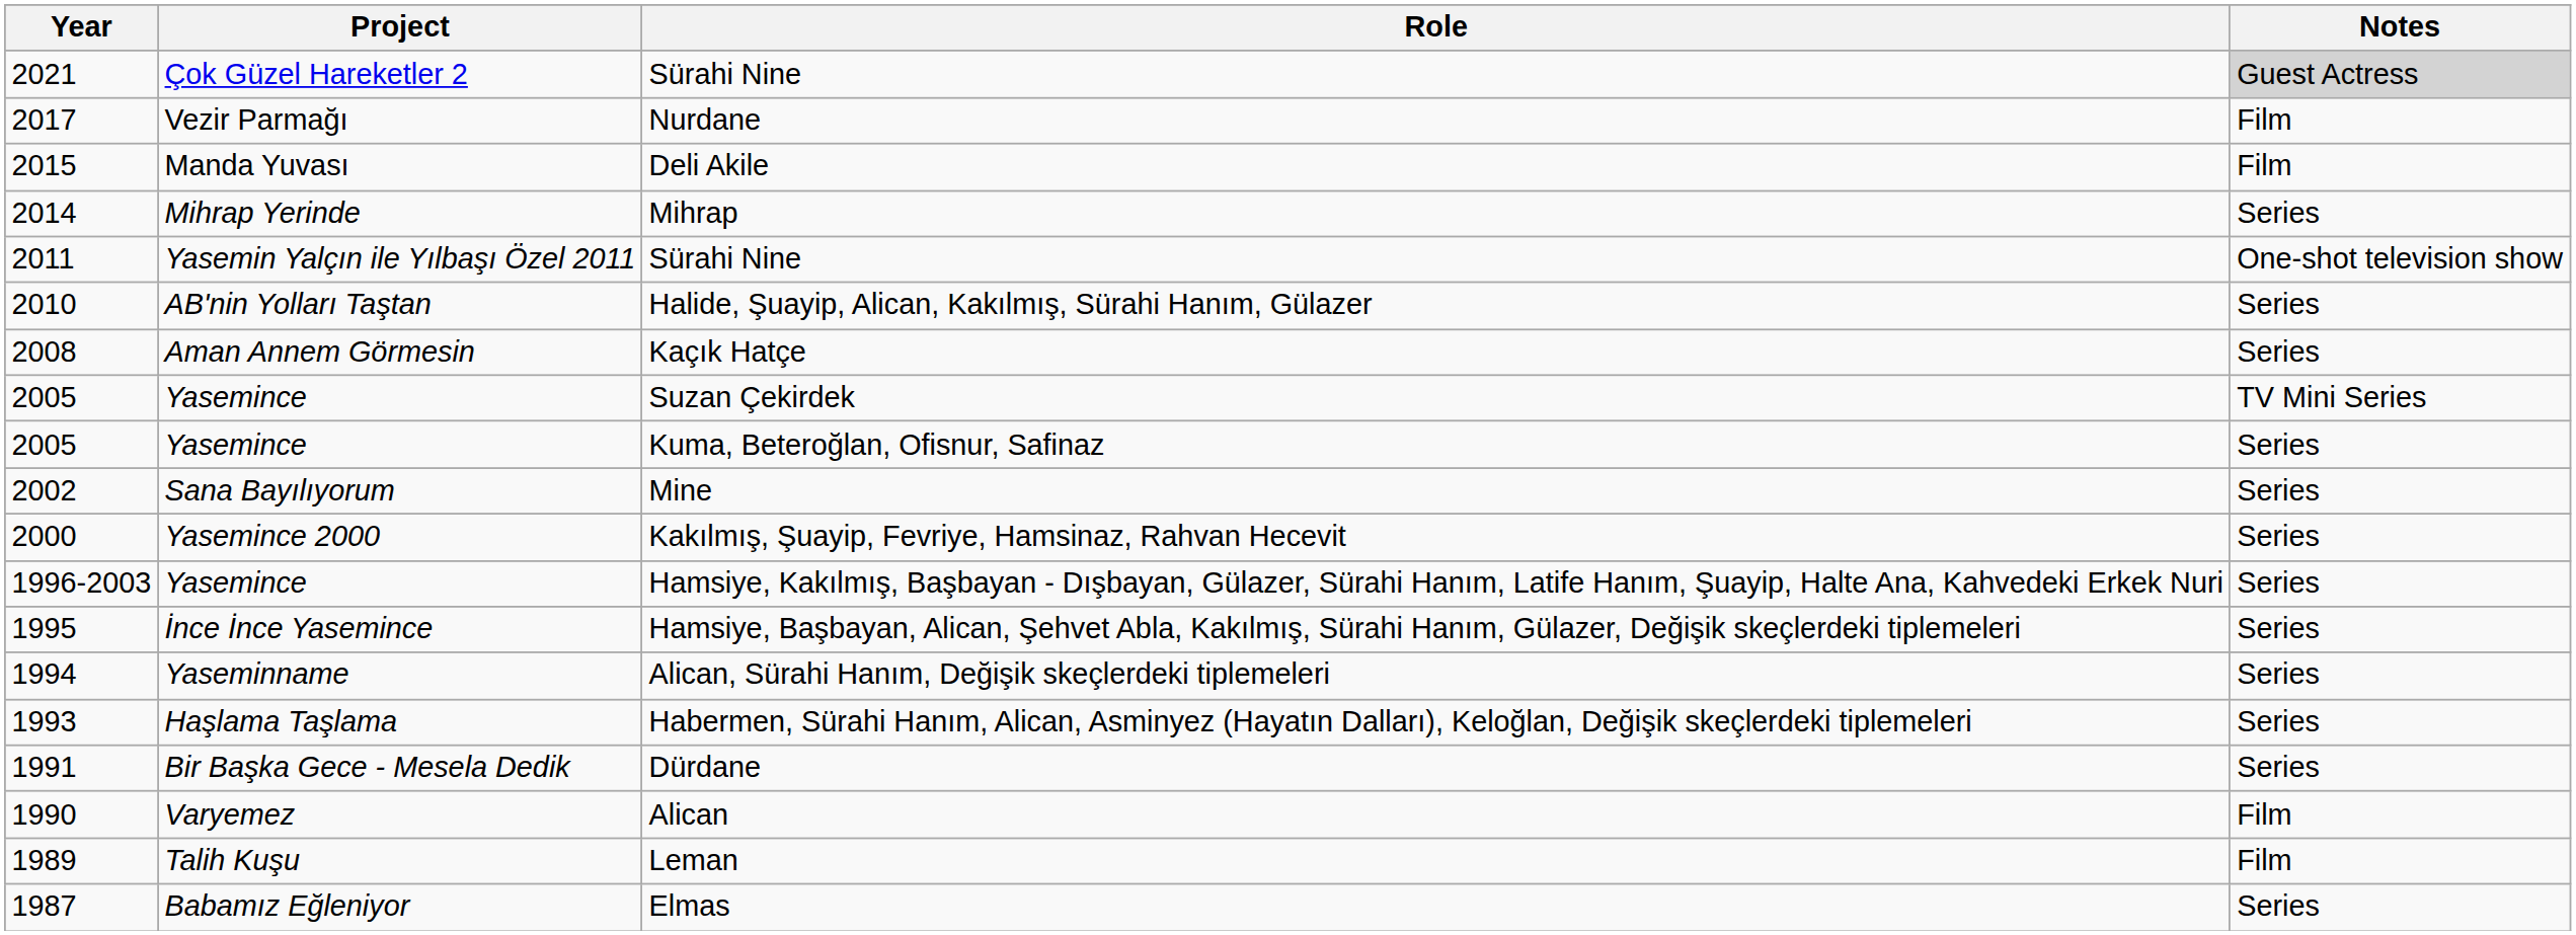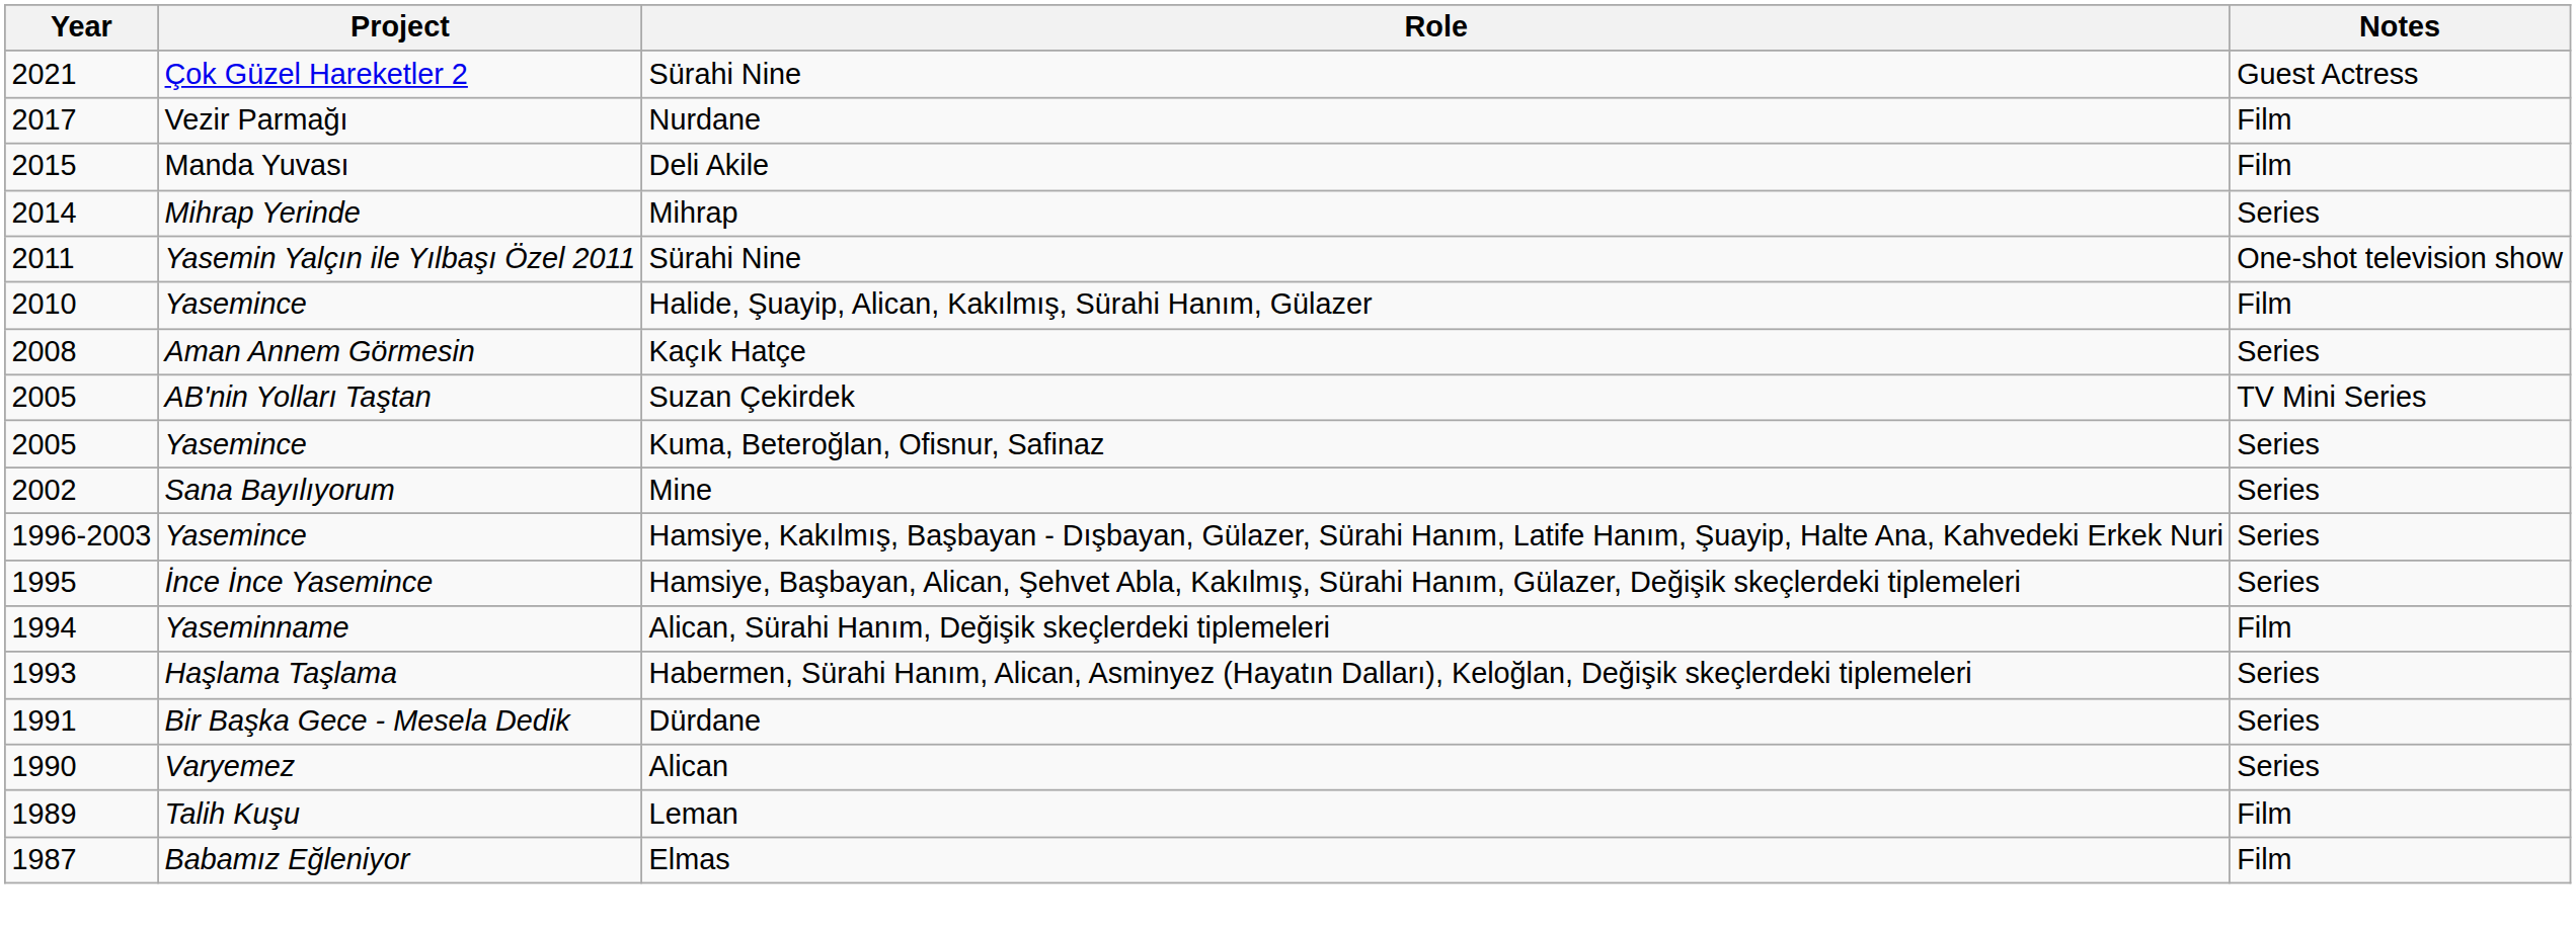 <table class="wikitable">
 <tr>
 <th>Year</th>
 <th>Project</th>
 <th>Role</th>
 <th>Notes</th>
 </tr>
 <tr>
 <td>2021</td>
 <td><a href='#'>Çok Güzel Hareketler 2</a></td>
 <td>Sürahi Nine</td>
-<td style="background: lightgrey;">Guest Actress</td>
+<td>Guest Actress</td>
 </tr>
 <tr>
 <td>2017</td>
 <td>Vezir Parmağı</td>
 <td>Nurdane</td>
 <td>Film</td>
 </tr>
 <tr>
 <td>2015</td>
 <td>Manda Yuvası</td>
 <td>Deli Akile</td>
 <td>Film</td>
 </tr>
 <tr>
 <td>2014</td>
 <td><em>Mihrap Yerinde</em></td>
 <td>Mihrap</td>
 <td>Series</td>
 </tr>
 <tr>
 <td>2011</td>
 <td><em>Yasemin Yalçın ile Yılbaşı Özel 2011</em></td>
 <td>Sürahi Nine</td>
 <td>One-shot television show</td>
 </tr>
 <tr>
 <td>2010</td>
-<td><em>AB'nin Yolları Taştan</em></td>
+<td><em>Yasemince</em></td>
 <td>Halide, Şuayip, Alican, Kakılmış, Sürahi Hanım, Gülazer</td>
-<td>Series</td>
+<td>Film</td>
 </tr>
 <tr>
 <td>2008</td>
 <td><em>Aman Annem Görmesin</em></td>
 <td>Kaçık Hatçe</td>
 <td>Series</td>
 </tr>
 <tr>
 <td>2005</td>
-<td><em>Yasemince</em></td>
+<td><em>AB'nin Yolları Taştan</em></td>
 <td>Suzan Çekirdek</td>
 <td>TV Mini Series</td>
 </tr>
 <tr>
 <td>2005</td>
 <td><em>Yasemince</em></td>
 <td>Kuma, Beteroğlan, Ofisnur, Safinaz</td>
 <td>Series</td>
 </tr>
 <tr>
 <td>2002</td>
 <td><em>Sana Bayılıyorum</em></td>
 <td>Mine</td>
-<td>Series</td>
-</tr>
-<tr>
-<td>2000</td>
-<td><em>Yasemince 2000</em></td>
-<td>Kakılmış, Şuayip, Fevriye, Hamsinaz, Rahvan Hecevit</td>
 <td>Series</td>
 </tr>
 <tr>
 <td>1996-2003</td>
 <td><em>Yasemince</em></td>
 <td>Hamsiye, Kakılmış, Başbayan - Dışbayan, Gülazer, Sürahi Hanım, Latife Hanım, Şuayip, Halte Ana, Kahvedeki Erkek Nuri</td>
 <td>Series</td>
 </tr>
 <tr>
 <td>1995</td>
 <td><em>İnce İnce Yasemince</em></td>
 <td>Hamsiye, Başbayan, Alican, Şehvet Abla, Kakılmış, Sürahi Hanım, Gülazer, Değişik skeçlerdeki tiplemeleri</td>
 <td>Series</td>
 </tr>
 <tr>
 <td>1994</td>
 <td><em>Yaseminname</em></td>
 <td>Alican, Sürahi Hanım, Değişik skeçlerdeki tiplemeleri</td>
-<td>Series</td>
+<td>Film</td>
 </tr>
 <tr>
 <td>1993</td>
 <td><em>Haşlama Taşlama</em></td>
 <td>Habermen, Sürahi Hanım, Alican, Asminyez (Hayatın Dalları), Keloğlan, Değişik skeçlerdeki tiplemeleri</td>
 <td>Series</td>
 </tr>
 <tr>
 <td>1991</td>
 <td><em>Bir Başka Gece - Mesela Dedik</em></td>
 <td>Dürdane</td>
 <td>Series</td>
 </tr>
 <tr>
 <td>1990</td>
 <td><em>Varyemez</em></td>
 <td>Alican</td>
-<td>Film</td>
+<td>Series</td>
 </tr>
 <tr>
 <td>1989</td>
 <td><em>Talih Kuşu</em></td>
 <td>Leman</td>
 <td>Film</td>
 </tr>
 <tr>
 <td>1987</td>
 <td><em>Babamız Eğleniyor</em></td>
 <td>Elmas</td>
-<td>Series</td>
+<td>Film</td>
 </tr>
 </table>
